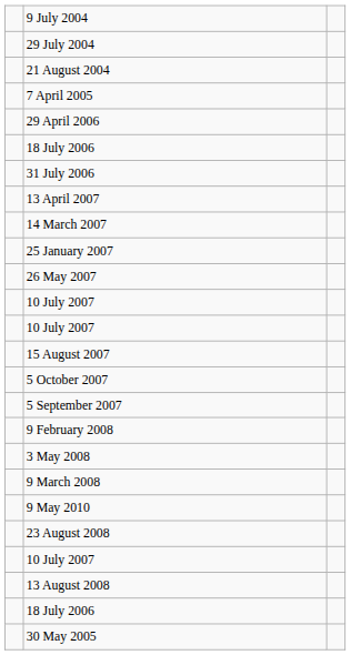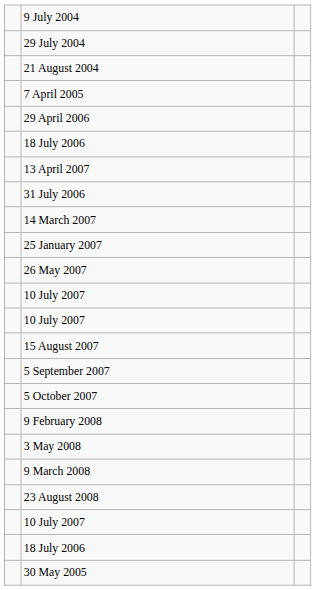 <table class="wikitable" style="font-size: 89%; float: left; width: 26em; margin-right: 1em; height: 700px">
 <tr>
 <td></td>
 <td>9 July 2004</td>
 <td></td>
 </tr>
 <tr>
 <td></td>
 <td>29 July 2004</td>
 <td></td>
 </tr>
 <tr>
 <td></td>
 <td>21 August 2004</td>
 <td></td>
 </tr>
 <tr>
 <td></td>
 <td>7 April 2005</td>
 <td></td>
 </tr>
 <tr>
 <td></td>
 <td>29 April 2006</td>
 <td></td>
 </tr>
 <tr>
 <td></td>
 <td>18 July 2006</td>
 <td></td>
 </tr>
 <tr>
 <td></td>
-<td>31 July 2006</td>
+<td>13 April 2007</td>
 <td></td>
 </tr>
 <tr>
 <td></td>
-<td>13 April 2007</td>
+<td>31 July 2006</td>
 <td></td>
 </tr>
 <tr>
 <td></td>
 <td>14 March 2007</td>
 <td></td>
 </tr>
 <tr>
 <td></td>
 <td>25 January 2007</td>
 <td></td>
 </tr>
 <tr>
 <td></td>
 <td>26 May 2007</td>
 <td></td>
 </tr>
 <tr>
 <td></td>
 <td>10 July 2007</td>
 <td></td>
 </tr>
 <tr>
 <td></td>
 <td>10 July 2007</td>
 <td></td>
 </tr>
 <tr>
 <td></td>
 <td>15 August 2007</td>
 <td></td>
 </tr>
 <tr>
 <td></td>
-<td>5 October 2007</td>
+<td>5 September 2007</td>
 <td></td>
 </tr>
 <tr>
 <td></td>
-<td>5 September 2007</td>
+<td>5 October 2007</td>
 <td></td>
 </tr>
 <tr>
 <td></td>
 <td>9 February 2008</td>
 <td></td>
 </tr>
 <tr>
 <td></td>
 <td>3 May 2008</td>
 <td></td>
 </tr>
 <tr>
 <td></td>
 <td>9 March 2008</td>
 <td></td>
 </tr>
 <tr>
 <td></td>
-<td>9 May 2010</td>
-<td></td>
-</tr>
-<tr>
-<td></td>
 <td>23 August 2008</td>
 <td></td>
 </tr>
 <tr>
 <td></td>
 <td>10 July 2007</td>
-<td></td>
-</tr>
-<tr>
-<td></td>
-<td>13 August 2008</td>
 <td></td>
 </tr>
 <tr>
 <td></td>
 <td>18 July 2006</td>
 <td></td>
 </tr>
 <tr>
 <td></td>
 <td>30 May 2005</td>
 <td></td>
 </tr>
 </table>
